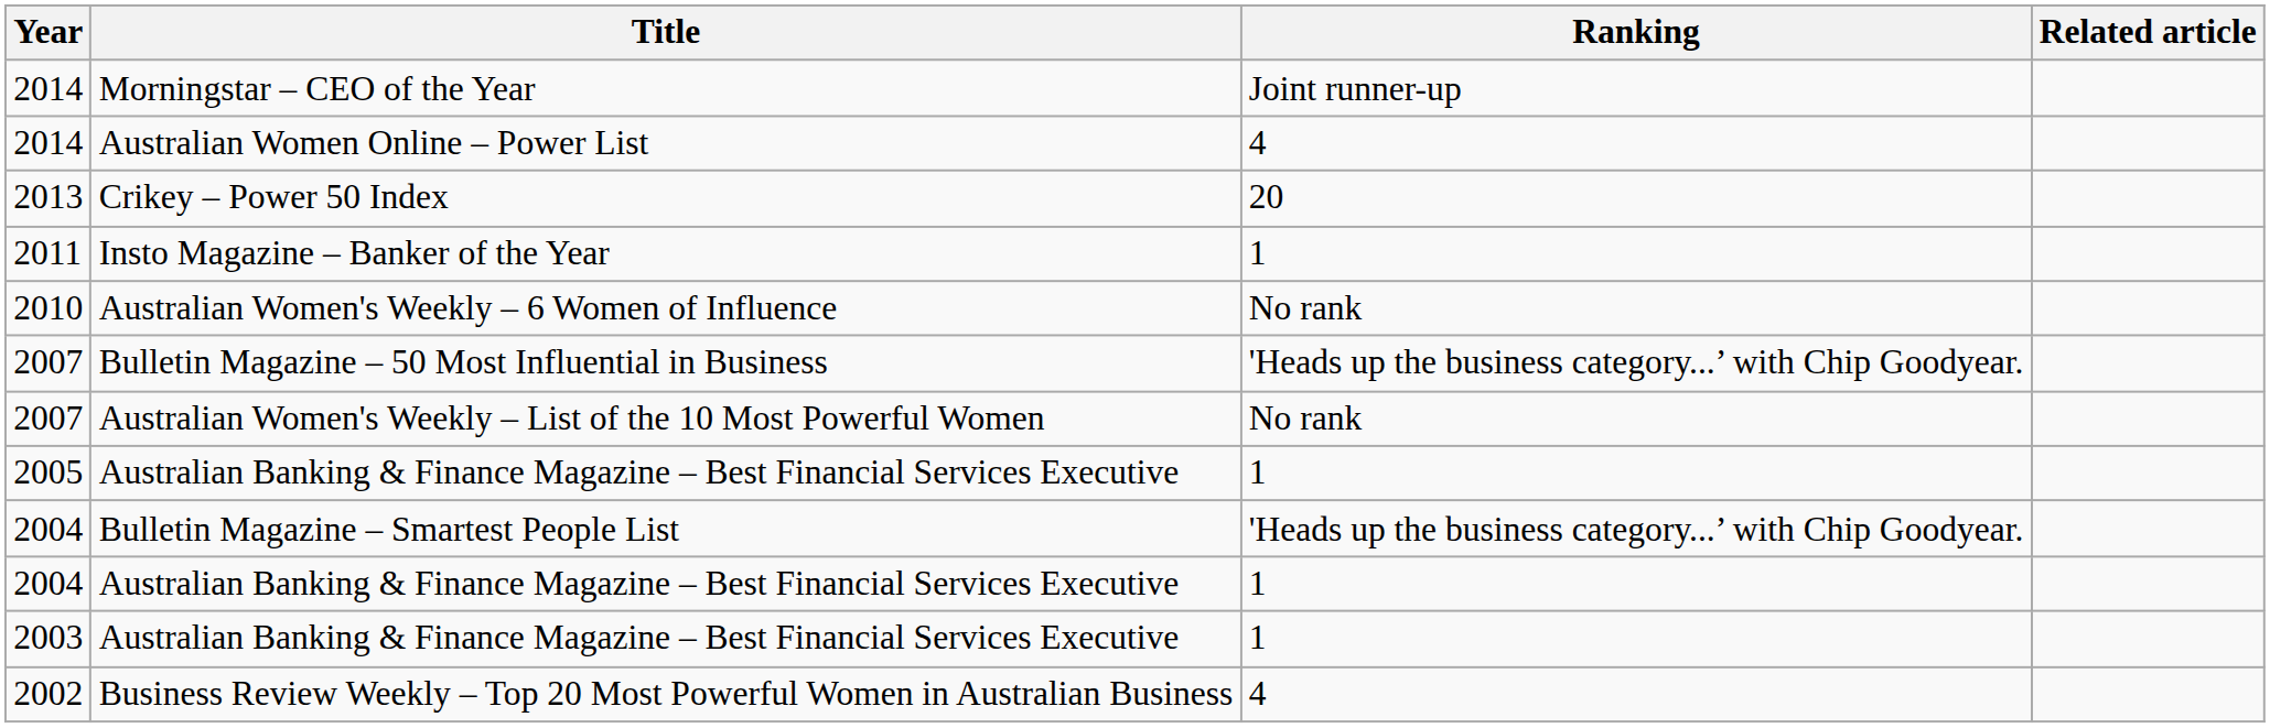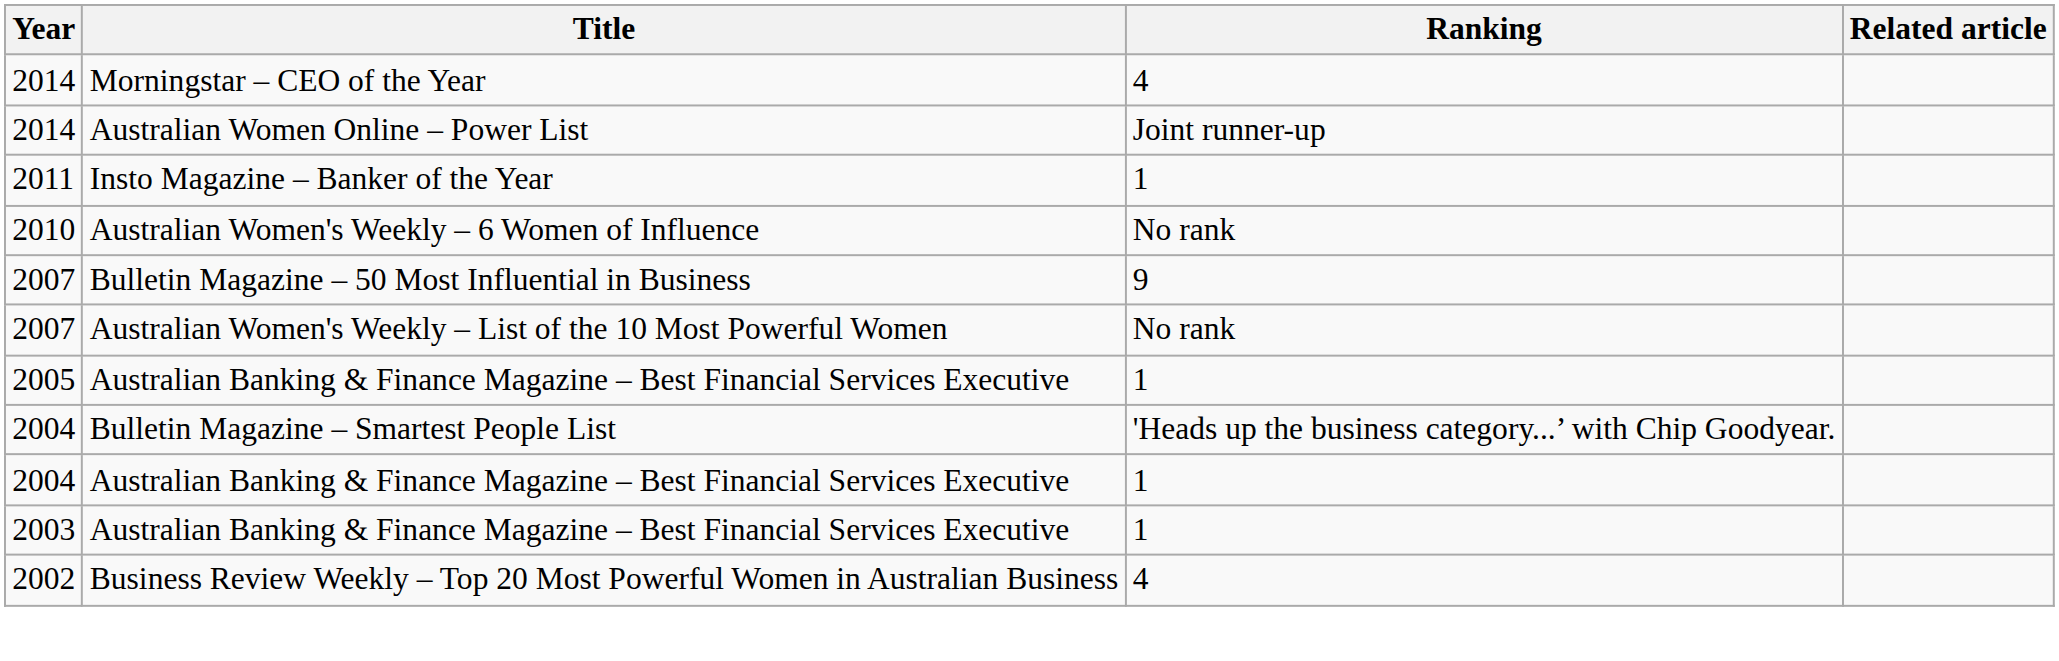 <table class="wikitable">
 <tr>
 <th>Year</th>
 <th>Title</th>
 <th>Ranking</th>
 <th>Related article</th>
 </tr>
 <tr>
 <td>2014</td>
 <td>Morningstar – CEO of the Year</td>
-<td>Joint runner-up</td>
+<td>4</td>
 <td></td>
 </tr>
 <tr>
 <td>2014</td>
 <td>Australian Women Online – Power List</td>
-<td>4</td>
-<td></td>
-</tr>
-<tr>
-<td>2013</td>
-<td>Crikey – Power 50 Index</td>
-<td>20</td>
+<td>Joint runner-up</td>
 <td></td>
 </tr>
 <tr>
 <td>2011</td>
 <td>Insto Magazine – Banker of the Year</td>
 <td>1</td>
 <td></td>
 </tr>
 <tr>
 <td>2010</td>
 <td>Australian Women's Weekly – 6 Women of Influence</td>
 <td>No rank</td>
 <td></td>
 </tr>
 <tr>
 <td>2007</td>
 <td>Bulletin Magazine – 50 Most Influential in Business</td>
-<td>'Heads up the business category...’ with Chip Goodyear.</td>
+<td>9</td>
 <td></td>
 </tr>
 <tr>
 <td>2007</td>
 <td>Australian Women's Weekly – List of the 10 Most Powerful Women</td>
 <td>No rank</td>
 <td></td>
 </tr>
 <tr>
 <td>2005</td>
 <td>Australian Banking & Finance Magazine – Best Financial Services Executive</td>
 <td>1</td>
 <td></td>
 </tr>
 <tr>
 <td>2004</td>
 <td>Bulletin Magazine – Smartest People List</td>
 <td>'Heads up the business category...’ with Chip Goodyear.</td>
 <td></td>
 </tr>
 <tr>
 <td>2004</td>
 <td>Australian Banking & Finance Magazine – Best Financial Services Executive</td>
 <td>1</td>
 <td></td>
 </tr>
 <tr>
 <td>2003</td>
 <td>Australian Banking & Finance Magazine – Best Financial Services Executive</td>
 <td>1</td>
 <td></td>
 </tr>
 <tr>
 <td>2002</td>
 <td>Business Review Weekly – Top 20 Most Powerful Women in Australian Business</td>
 <td>4</td>
 <td></td>
 </tr>
 </table>
